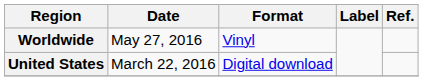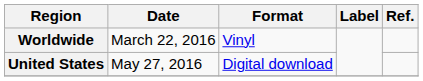 <table class="wikitable sortable plainrowheaders">
 <tr>
 <th scope="col">Region</th>
 <th scope="col">Date</th>
 <th scope="col">Format</th>
 <th scope="col">Label</th>
 <th scope="col">Ref.</th>
 </tr>
 <tr>
 <th scope="row">Worldwide</th>
-<td>May 27, 2016</td>
+<td>March 22, 2016</td>
 <td><a href='#'>Vinyl</a></td>
 <td rowspan="2"></td>
 <td></td>
 </tr>
 <tr>
 <th scope="row">United States</th>
-<td>March 22, 2016</td>
+<td>May 27, 2016</td>
 <td><a href='#'>Digital download</a></td>
 <td></td>
 </tr>
 <tr>
 </tr>
 </table>
